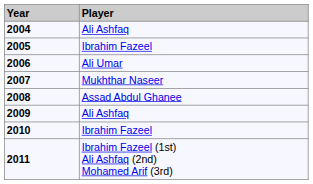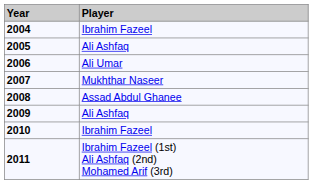 <table bgcolor="#f7f8ff" cellpadding="3" cellspacing="0" border="1" style="font-size: 95%; border: gray solid 1px; border-collapse: collapse;">
 <tr bgcolor="#CCCCCC">
 <td width="100"><strong>Year</strong></td>
 <td width="320"><strong>Player</strong></td>
 </tr>
 <tr>
 <td><strong>2004</strong></td>
-<td> <a href='#'>Ali Ashfaq</a></td>
+<td> <a href='#'>Ibrahim Fazeel</a></td>
 </tr>
 <tr>
 <td><strong>2005</strong></td>
-<td> <a href='#'>Ibrahim Fazeel</a></td>
+<td> <a href='#'>Ali Ashfaq</a></td>
 </tr>
 <tr>
 <td><strong>2006</strong></td>
 <td> <a href='#'>Ali Umar</a></td>
 </tr>
 <tr>
 <td><strong>2007</strong></td>
 <td> <a href='#'>Mukhthar Naseer</a></td>
 </tr>
 <tr>
 <td><strong>2008</strong></td>
 <td> <a href='#'>Assad Abdul Ghanee</a></td>
 </tr>
 <tr>
 <td><strong>2009</strong></td>
 <td> <a href='#'>Ali Ashfaq</a></td>
 </tr>
 <tr>
 <td><strong>2010</strong></td>
 <td> <a href='#'>Ibrahim Fazeel</a></td>
 </tr>
 <tr>
 <td><strong>2011</strong></td>
 <td> <a href='#'>Ibrahim Fazeel</a> (1st)<br> <a href='#'>Ali Ashfaq</a> (2nd)<br> <a href='#'>Mohamed Arif</a> (3rd)</td>
 </tr>
 </table>
